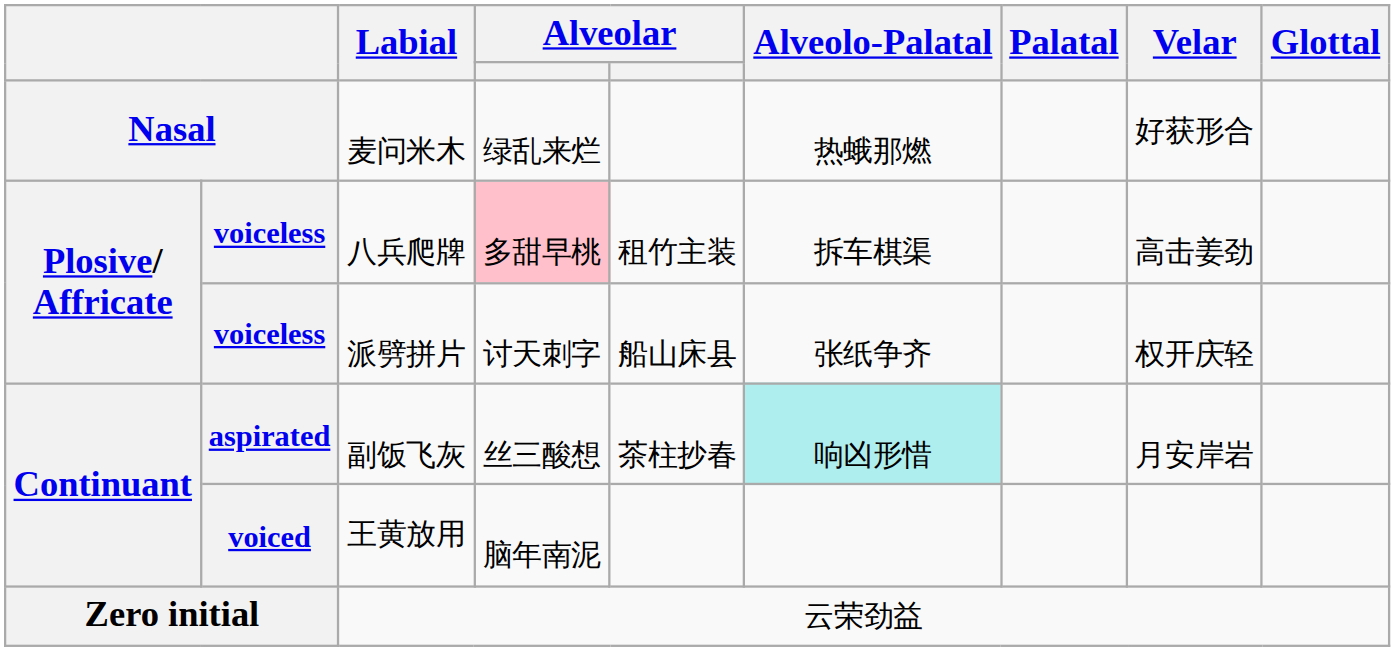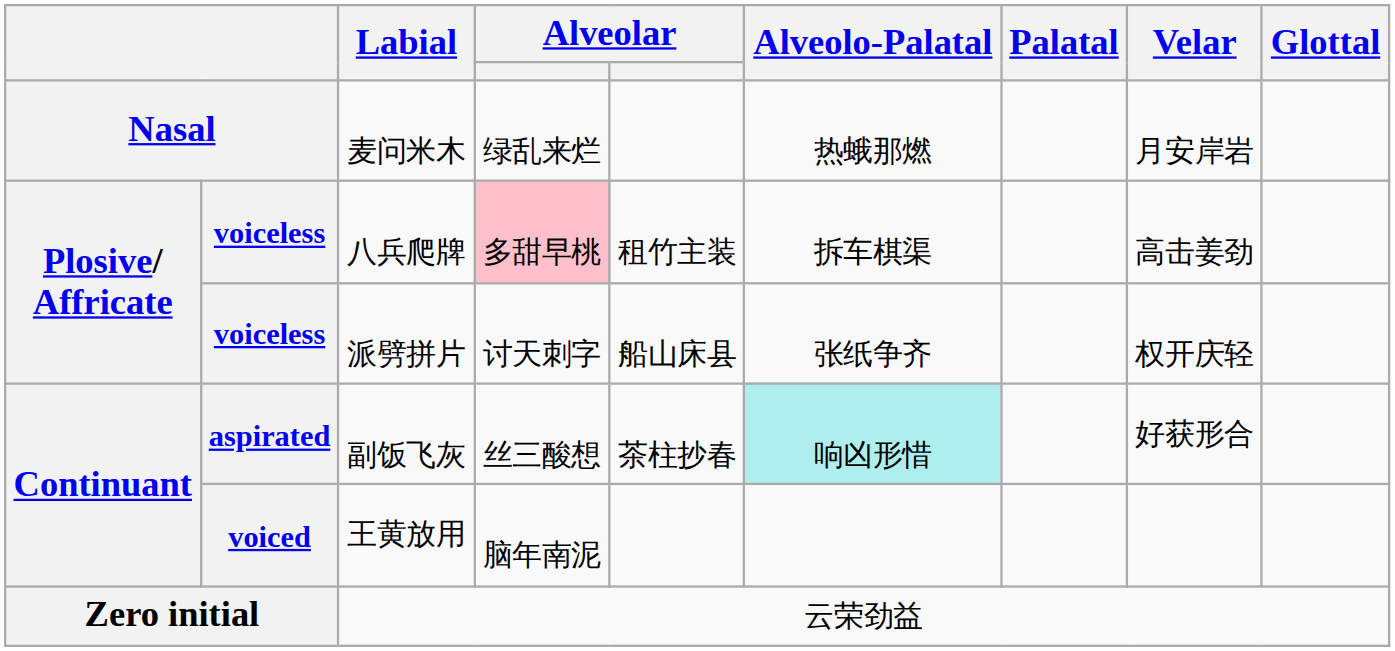 <table class="wikitable" style="text-align:center">
 <tr>
 <th colspan="2" rowspan="2"> </th>
 <th rowspan="2"><a href='#'>Labial</a></th>
 <th colspan="2"><a href='#'>Alveolar</a></th>
 <th rowspan="2"><a href='#'>Alveolo-Palatal</a></th>
 <th rowspan="2"><a href='#'>Palatal</a></th>
 <th rowspan="2"><a href='#'>Velar</a></th>
 <th rowspan="2"><a href='#'>Glottal</a></th>
 </tr>
 <tr>
 <th></th>
 <th></th>
 </tr>
 <tr>
 <th colspan="2"><a href='#'>Nasal</a></th>
 <td><br><small>麦问米木</small></td>
 <td><br><small>绿乱来烂</small></td>
 <td></td>
 <td><br><small>热蛾那燃</small></td>
 <td></td>
-<td><small>好获形合</small></td>
+<td><br><small>月安岸岩</small></td>
 <td></td>
 </tr>
 <tr>
 <th rowspan="2"><a href='#'>Plosive</a>/<br><a href='#'>Affricate</a></th>
 <th><a href='#'><small>voiceless</small></a></th>
 <td><br><small>八兵爬牌</small></td>
 <td style="background: pink;"><br><small>多甜早桃</small></td>
 <td><br><small>租竹主装</small></td>
 <td><br><small>拆车棋渠</small></td>
 <td></td>
 <td><br><small>高击姜劲</small></td>
 <td></td>
 </tr>
 <tr>
 <th><a href='#'><small>voiceless</small></a></th>
 <td><br><small>派劈拼片</small></td>
 <td><br><small>讨天刺字</small></td>
 <td><br><small>船山床县</small></td>
 <td><br><small>张纸争齐</small></td>
 <td></td>
 <td><br><small>权开庆轻</small></td>
 <td></td>
 </tr>
 <tr>
 <th rowspan="2"><a href='#'>Continuant</a></th>
 <th><a href='#'><small>aspirated</small></a></th>
 <td><br><small>副饭飞灰</small></td>
 <td><br><small>丝三酸想</small></td>
 <td><br><small>茶柱抄春</small></td>
 <td style="background: paleturquoise;"><br><small>响凶形惜</small></td>
 <td></td>
-<td><br><small>月安岸岩</small></td>
+<td><small>好获形合</small></td>
 <td></td>
 </tr>
 <tr>
 <th><a href='#'><small>voiced</small></a></th>
 <td><small>王黄放用</small></td>
 <td><br><small>脑年南泥</small></td>
 <td></td>
 <td></td>
 <td></td>
 <td></td>
 <td></td>
 </tr>
 <tr>
 <th colspan="2">Zero initial</th>
 <td colspan="7">  <small>云荣劲益</small></td>
 </tr>
 </table>
